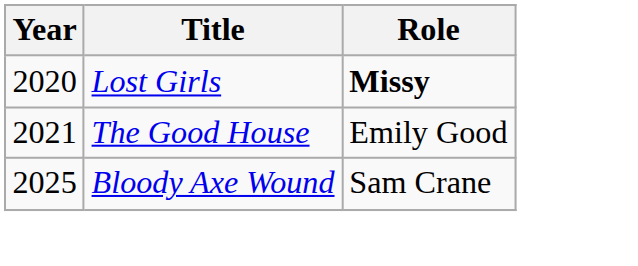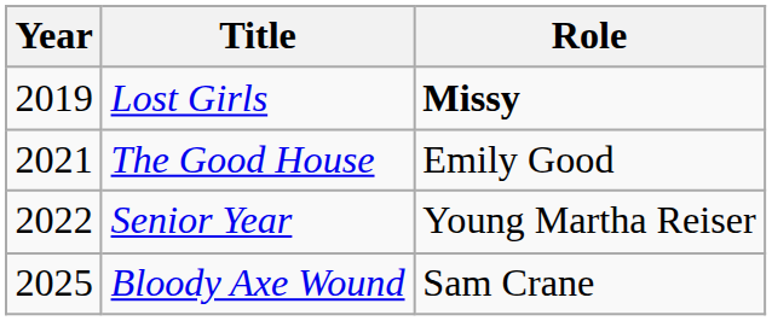 <table class="wikitable sortable">
 <tr>
 <th>Year</th>
 <th>Title</th>
 <th>Role</th>
 </tr>
 <tr>
-<td>2020</td>
+<td>2019</td>
 <td><em><a href='#'>Lost Girls</a></em></td>
 <td><strong>Missy</strong></td>
 </tr>
 <tr>
 <td>2021</td>
 <td><em><a href='#'>The Good House</a></em></td>
 <td>Emily Good</td>
 </tr>
 <tr>
+<td>2022</td>
+<td><em><a href='#'>Senior Year</a></em></td>
+<td>Young Martha Reiser</td>
+</tr>
+<tr>
 <td>2025</td>
 <td><em><a href='#'>Bloody Axe Wound</a></em></td>
 <td>Sam Crane</td>
 </tr>
 </table>
